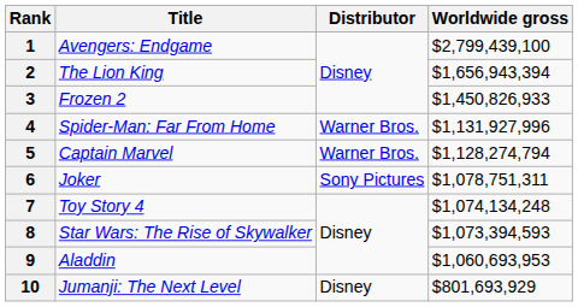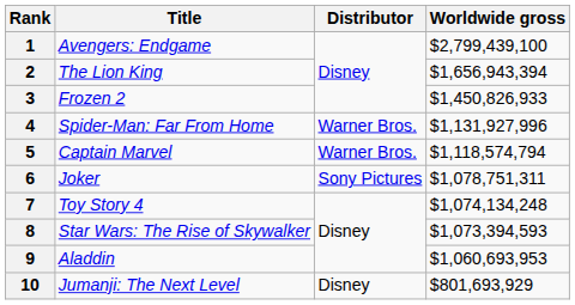 <table class="wikitable sortable" style="margin:auto; margin:auto;">
 <tr>
 <th>Rank</th>
 <th>Title</th>
 <th>Distributor</th>
 <th>Worldwide gross </th>
 </tr>
 <tr>
 <th style="text-align:center;">1</th>
 <td><em><a href='#'>Avengers: Endgame</a></em></td>
 <td rowspan="3"><a href='#'>Disney</a></td>
 <td>$2,799,439,100</td>
 </tr>
 <tr>
 <th style="text-align:center;">2</th>
 <td><em><a href='#'>The Lion King</a></em></td>
 <td>$1,656,943,394</td>
 </tr>
 <tr>
 <th style="text-align:center;">3</th>
 <td><em><a href='#'>Frozen 2</a></em></td>
 <td>$1,450,826,933</td>
 </tr>
 <tr>
 <th style="text-align:center;">4</th>
 <td><em><a href='#'>Spider-Man: Far From Home</a></em></td>
 <td><a href='#'>Warner Bros.</a></td>
 <td>$1,131,927,996</td>
 </tr>
 <tr>
 <th style="text-align:center;">5</th>
 <td><em><a href='#'>Captain Marvel</a></em></td>
 <td><a href='#'>Warner Bros.</a></td>
-<td>$1,128,274,794</td>
+<td>$1,118,574,794</td>
 </tr>
 <tr>
 <th style="text-align:center;">6</th>
 <td><em><a href='#'>Joker</a></em></td>
 <td><a href='#'>Sony Pictures</a></td>
 <td>$1,078,751,311</td>
 </tr>
 <tr>
 <th style="text-align:center;">7</th>
 <td><em><a href='#'>Toy Story 4</a></em></td>
 <td rowspan="3">Disney</td>
 <td>$1,074,134,248</td>
 </tr>
 <tr>
 <th style="text-align:center;">8</th>
 <td><em><a href='#'>Star Wars: The Rise of Skywalker</a></em></td>
 <td>$1,073,394,593</td>
 </tr>
 <tr>
 <th style="text-align:center;">9</th>
 <td><em><a href='#'>Aladdin</a></em></td>
 <td>$1,060,693,953</td>
 </tr>
 <tr>
 <th style="text-align:center;">10</th>
 <td><em><a href='#'>Jumanji: The Next Level</a></em></td>
 <td>Disney</td>
 <td>$801,693,929</td>
 </tr>
 </table>
